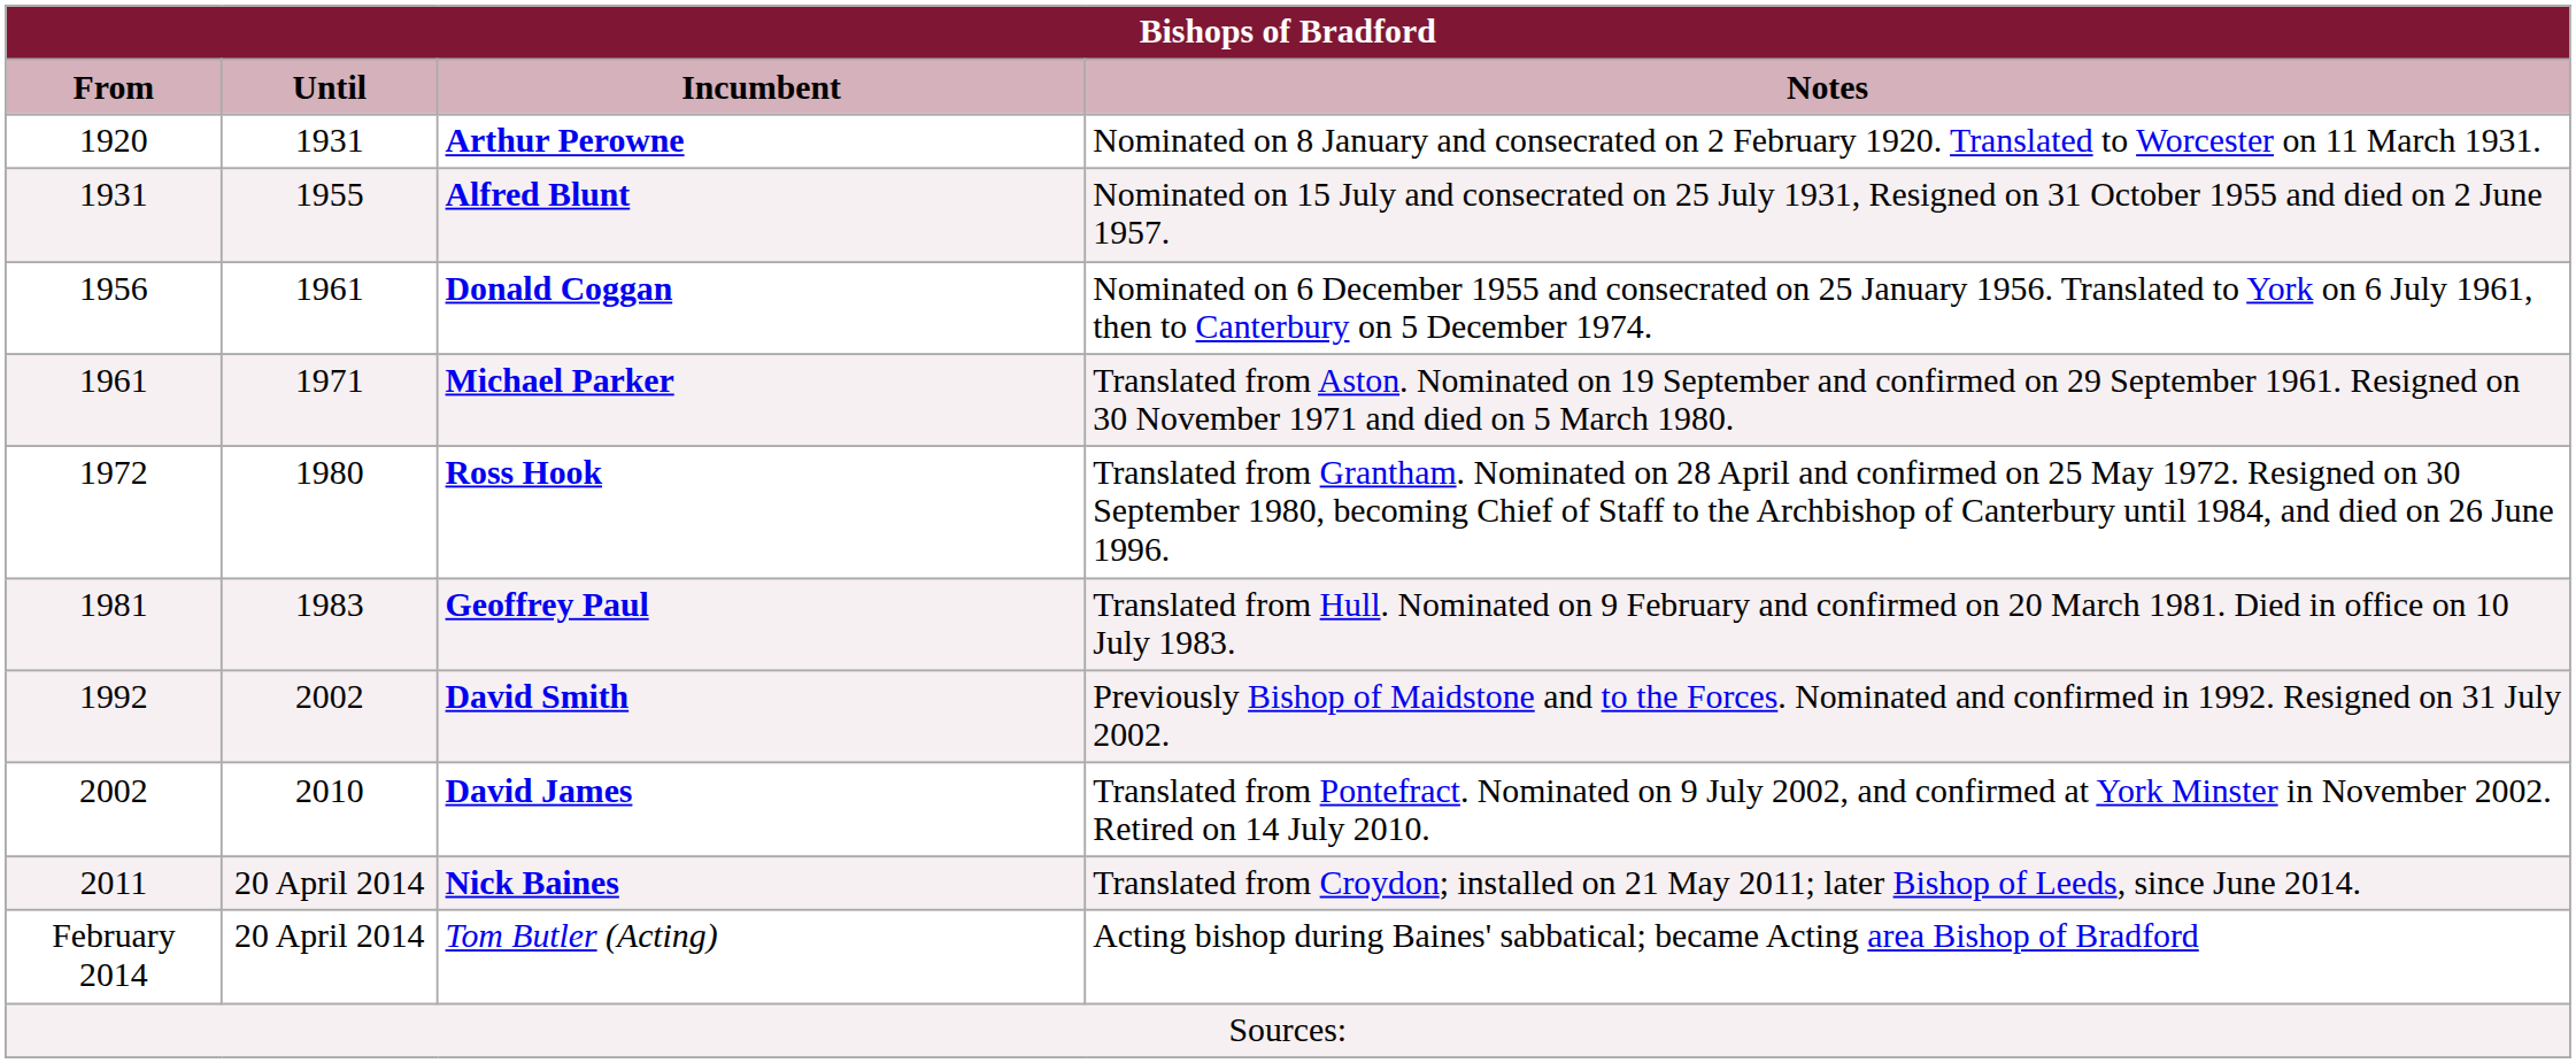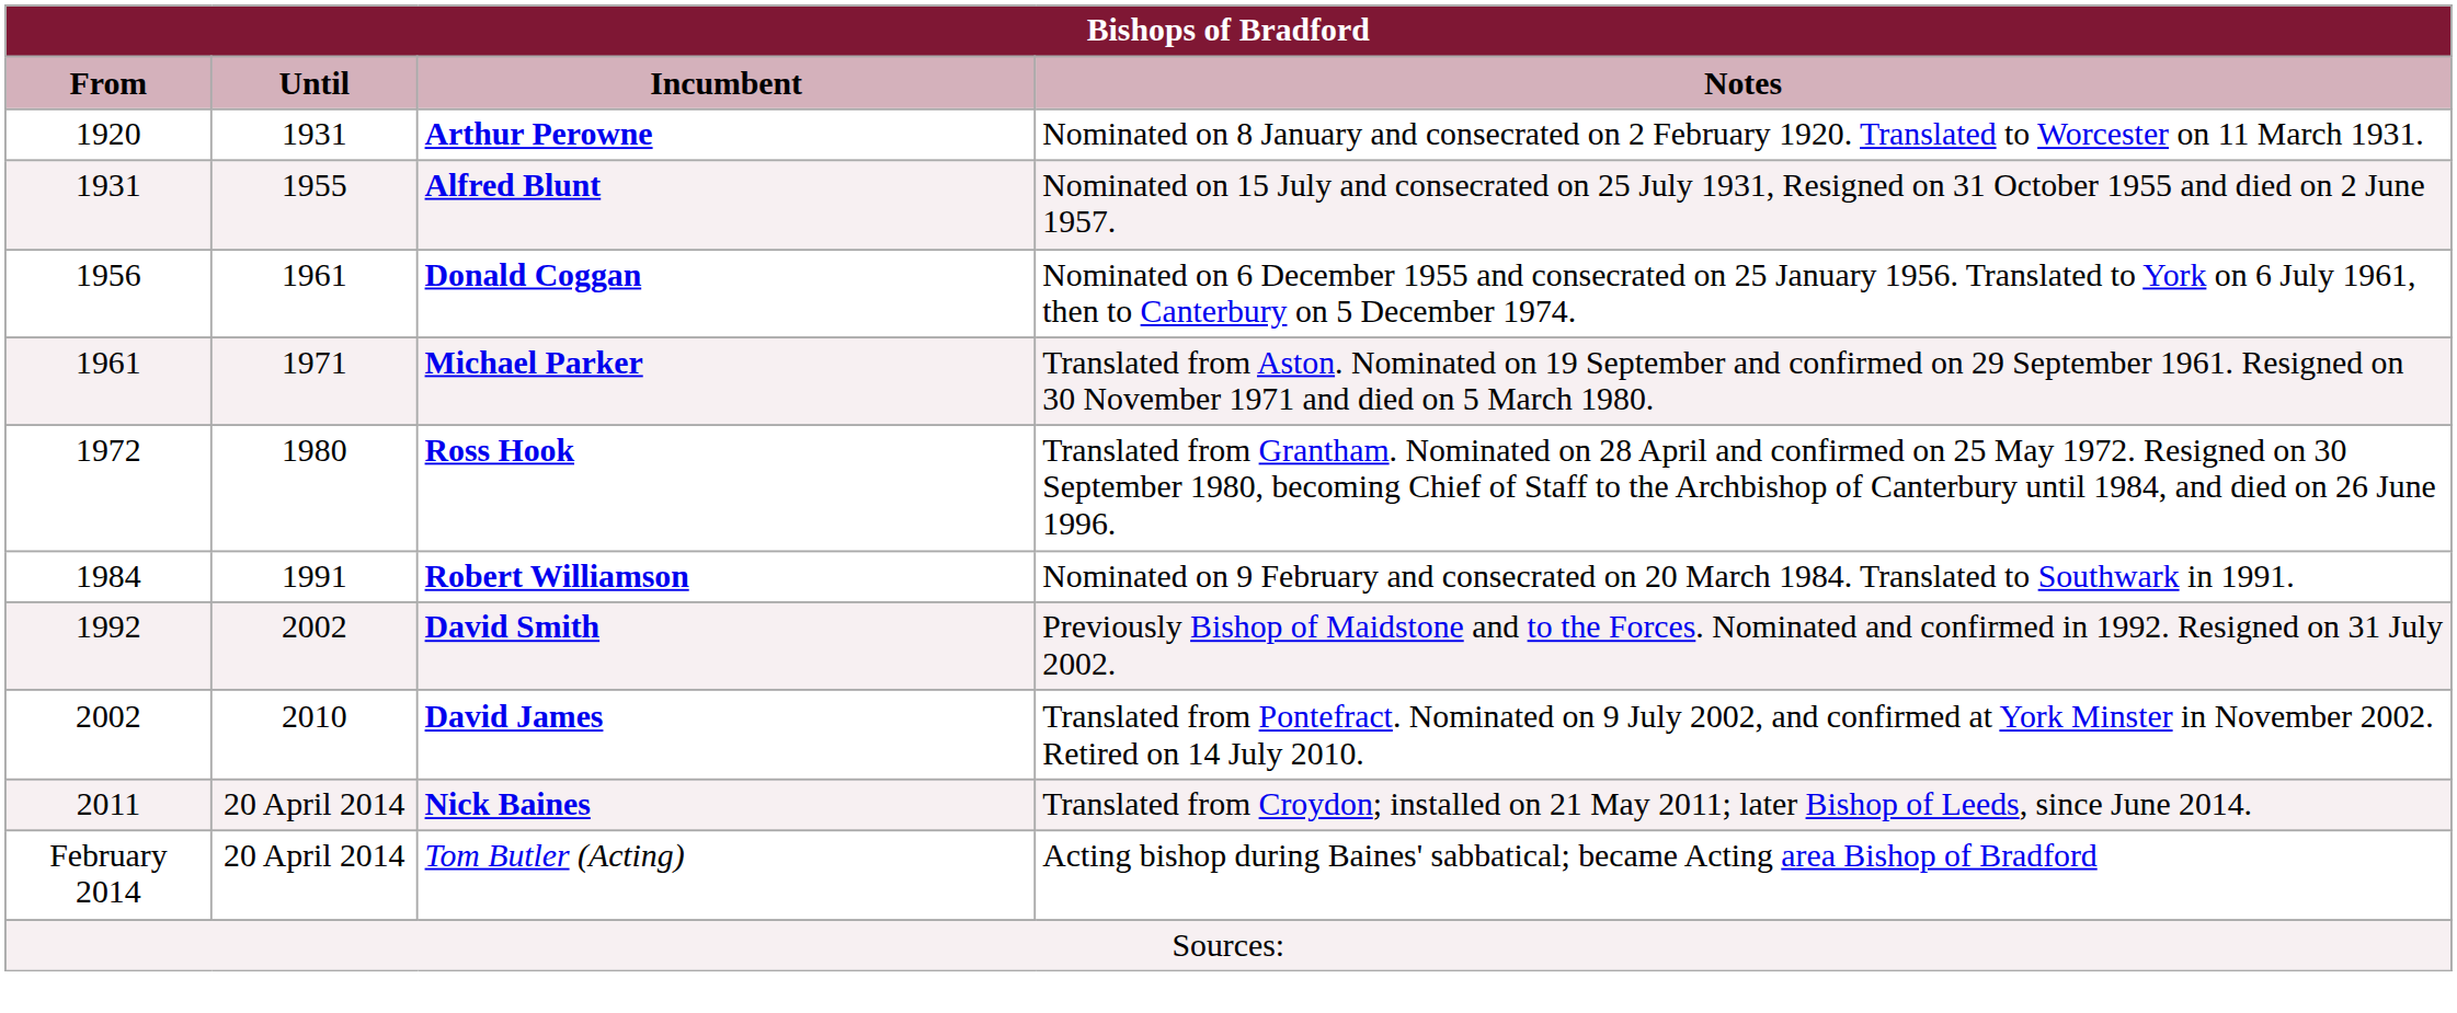 <table class="wikitable" style="width:95%;" border="1" cellpadding="2">
 <tr>
 <th colspan="4" style="background-color: #7F1734; color: white;">Bishops of Bradford</th>
 </tr>
 <tr>
 <th style="background-color: #D4B1BB; width: 8%;">From</th>
 <th style="background-color: #D4B1BB; width: 8%;">Until</th>
 <th style="background-color: #D4B1BB; width: 24%;">Incumbent</th>
 <th style="background-color: #D4B1BB; width: 55%;">Notes</th>
 </tr>
 <tr valign="top" style="background-color: white;">
 <td style="text-align: center;">1920</td>
 <td style="text-align: center;">1931</td>
 <td> <strong><a href='#'>Arthur Perowne</a></strong></td>
 <td>Nominated on 8 January and consecrated on 2 February 1920. <a href='#'>Translated</a> to <a href='#'>Worcester</a> on 11 March 1931.</td>
 </tr>
 <tr valign="top" style="background-color: #F7F0F2;">
 <td style="text-align: center;">1931</td>
 <td style="text-align: center;">1955</td>
 <td> <strong><a href='#'>Alfred Blunt</a></strong></td>
 <td>Nominated on 15 July and consecrated on 25 July 1931, Resigned on 31 October 1955 and died on 2 June 1957.</td>
 </tr>
 <tr valign="top" style="background-color: white;">
 <td style="text-align: center;">1956</td>
 <td style="text-align: center;">1961</td>
 <td> <strong><a href='#'>Donald Coggan</a></strong></td>
 <td>Nominated on 6 December 1955 and consecrated on 25 January 1956. Translated to <a href='#'>York</a> on 6 July 1961, then to <a href='#'>Canterbury</a> on 5 December 1974.</td>
 </tr>
 <tr valign="top" style="background-color: #F7F0F2;">
 <td style="text-align: center;">1961</td>
 <td style="text-align: center;">1971</td>
 <td> <strong><a href='#'>Michael Parker</a></strong></td>
 <td>Translated from <a href='#'>Aston</a>. Nominated on 19 September and confirmed on 29 September 1961. Resigned on 30 November 1971 and died on 5 March 1980.</td>
 </tr>
 <tr valign="top" style="background-color: white;">
 <td style="text-align: center;">1972</td>
 <td style="text-align: center;">1980</td>
 <td> <strong><a href='#'>Ross Hook</a></strong></td>
 <td>Translated from <a href='#'>Grantham</a>. Nominated on 28 April and confirmed on 25 May 1972. Resigned on 30 September 1980, becoming Chief of Staff to the Archbishop of Canterbury until 1984, and died on 26 June 1996.</td>
 </tr>
-<tr valign="top" style="background-color: #F7F0F2;">
-<td style="text-align: center;">1981</td>
-<td style="text-align: center;">1983</td>
-<td> <strong><a href='#'>Geoffrey Paul</a></strong></td>
-<td>Translated from <a href='#'>Hull</a>. Nominated on 9 February and confirmed on 20 March 1981. Died in office on 10 July 1983.</td>
+<tr valign="top" style="background-color: white;">
+<td style="text-align: center;">1984</td>
+<td style="text-align: center;">1991</td>
+<td> <strong><a href='#'>Robert Williamson</a></strong></td>
+<td>Nominated on 9 February and consecrated on 20 March 1984. Translated to <a href='#'>Southwark</a> in 1991.</td>
 </tr>
 <tr valign="top" style="background-color: #F7F0F2;">
 <td style="text-align: center;">1992</td>
 <td style="text-align: center;">2002</td>
 <td> <strong><a href='#'>David Smith</a></strong></td>
 <td>Previously <a href='#'>Bishop of Maidstone</a> and <a href='#'>to the Forces</a>. Nominated and confirmed in 1992. Resigned on 31 July 2002.</td>
 </tr>
 <tr valign="top" style="background-color: white;">
 <td style="text-align: center;">2002</td>
 <td style="text-align: center;">2010</td>
 <td> <strong><a href='#'>David James</a></strong></td>
 <td>Translated from <a href='#'>Pontefract</a>. Nominated on 9 July 2002, and confirmed at <a href='#'>York Minster</a> in November 2002. Retired on 14 July 2010.</td>
 </tr>
 <tr valign="top" style="background-color: #F7F0F2;">
 <td style="text-align: center;">2011</td>
 <td style="text-align: center;">20 April 2014</td>
 <td> <strong><a href='#'>Nick Baines</a></strong></td>
 <td>Translated from <a href='#'>Croydon</a>; installed on 21 May 2011; later <a href='#'>Bishop of Leeds</a>, since June 2014.</td>
 </tr>
 <tr valign="top" style="background-color: white;">
 <td style="text-align: center;">February 2014</td>
 <td style="text-align: center;">20 April 2014</td>
 <td> <em><a href='#'>Tom Butler</a> (Acting)</em></td>
 <td>Acting bishop during Baines' sabbatical; became Acting <a href='#'>area Bishop of Bradford</a></td>
 </tr>
 <tr valign="top" style="background-color: #F7F0F2;">
 <td colspan="4" style="text-align: center;">Sources:</td>
 </tr>
 </table>
